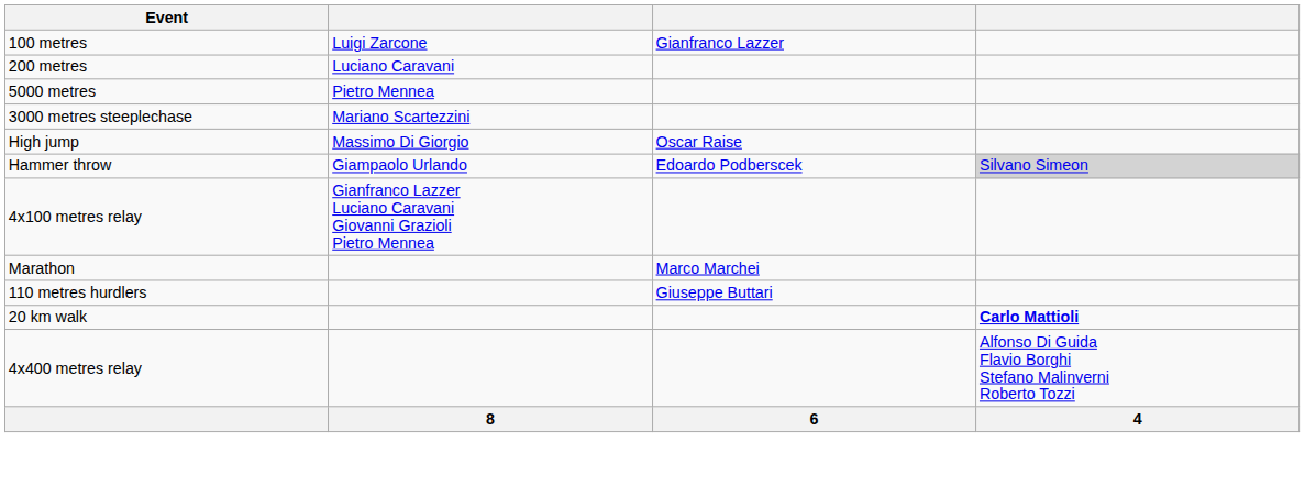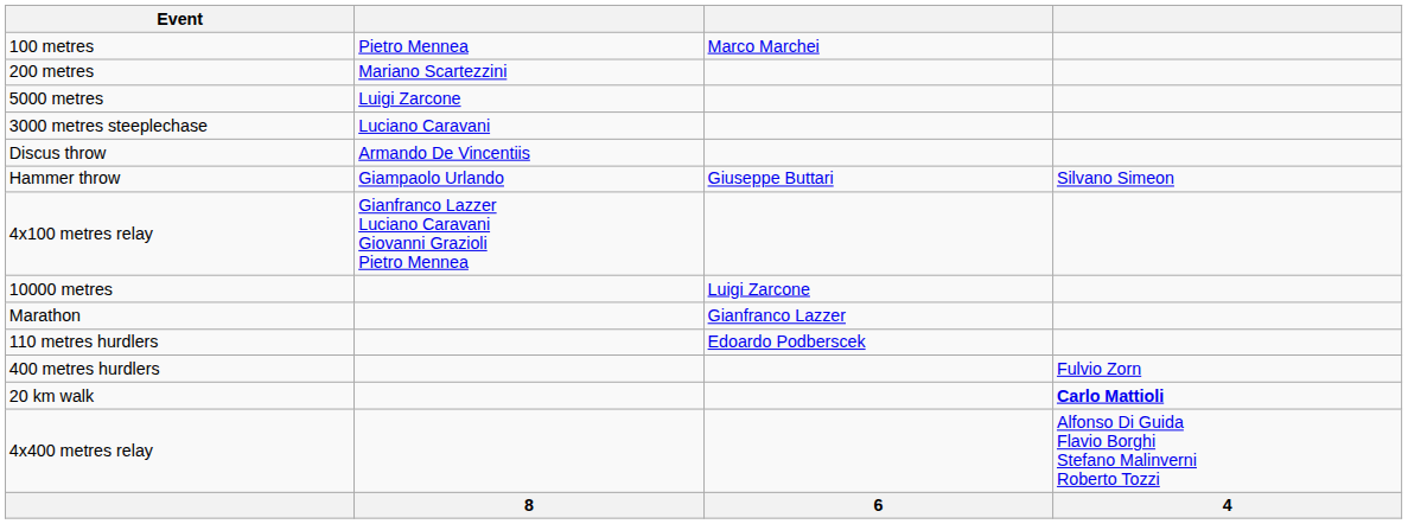 <table class="wikitable" width=60% style="font-size:90%; text-align:left;">
 <tr>
 <th width=25%>Event</th>
 <th width=25%></th>
 <th width=25%></th>
 <th width=25%></th>
 </tr>
 <tr>
 <td>100 metres</td>
-<td><a href='#'>Luigi Zarcone</a></td>
-<td><a href='#'>Gianfranco Lazzer</a></td>
+<td><a href='#'>Pietro Mennea</a></td>
+<td><a href='#'>Marco Marchei</a></td>
 <td></td>
 </tr>
 <tr>
 <td>200 metres</td>
+<td><a href='#'>Mariano Scartezzini</a></td>
+<td></td>
+<td></td>
+</tr>
+<tr>
+<td>5000 metres</td>
+<td><a href='#'>Luigi Zarcone</a></td>
+<td></td>
+<td></td>
+</tr>
+<tr>
+<td>3000 metres steeplechase</td>
 <td><a href='#'>Luciano Caravani</a></td>
 <td></td>
 <td></td>
 </tr>
 <tr>
-<td>5000 metres</td>
-<td><a href='#'>Pietro Mennea</a></td>
+<td>Discus throw</td>
+<td><a href='#'>Armando De Vincentiis</a></td>
 <td></td>
-<td></td>
-</tr>
-<tr>
-<td>3000 metres steeplechase</td>
-<td><a href='#'>Mariano Scartezzini</a></td>
-<td></td>
-<td></td>
-</tr>
-<tr>
-<td>High jump</td>
-<td><a href='#'>Massimo Di Giorgio</a></td>
-<td><a href='#'>Oscar Raise</a></td>
 <td></td>
 </tr>
 <tr>
 <td>Hammer throw</td>
 <td><a href='#'>Giampaolo Urlando</a></td>
-<td><a href='#'>Edoardo Podberscek</a></td>
-<td style="background: lightgrey;"><a href='#'>Silvano Simeon</a></td>
+<td><a href='#'>Giuseppe Buttari</a></td>
+<td><a href='#'>Silvano Simeon</a></td>
 </tr>
 <tr>
 <td>4x100 metres relay</td>
 <td><a href='#'>Gianfranco Lazzer</a><br><a href='#'>Luciano Caravani</a><br><a href='#'>Giovanni Grazioli</a><br><a href='#'>Pietro Mennea</a></td>
 <td></td>
 <td></td>
 </tr>
 <tr>
+<td>10000 metres</td>
+<td></td>
+<td><a href='#'>Luigi Zarcone</a></td>
+<td></td>
+</tr>
+<tr>
 <td>Marathon</td>
 <td></td>
-<td><a href='#'>Marco Marchei</a></td>
+<td><a href='#'>Gianfranco Lazzer</a></td>
 <td></td>
 </tr>
 <tr>
 <td>110 metres hurdlers</td>
 <td></td>
-<td><a href='#'>Giuseppe Buttari</a></td>
+<td><a href='#'>Edoardo Podberscek</a></td>
 <td></td>
+</tr>
+<tr>
+<td>400 metres hurdlers</td>
+<td></td>
+<td></td>
+<td><a href='#'>Fulvio Zorn</a></td>
 </tr>
 <tr>
 <td>20 km walk</td>
 <td></td>
 <td></td>
 <td><strong><a href='#'>Carlo Mattioli</a></strong></td>
 </tr>
 <tr>
 <td>4x400 metres relay</td>
 <td></td>
 <td></td>
 <td><a href='#'>Alfonso Di Guida</a><br><a href='#'>Flavio Borghi</a><br><a href='#'>Stefano Malinverni</a><br><a href='#'>Roberto Tozzi</a></td>
 </tr>
 <tr>
 <th></th>
 <th>8</th>
 <th>6</th>
 <th>4</th>
 </tr>
 </table>
